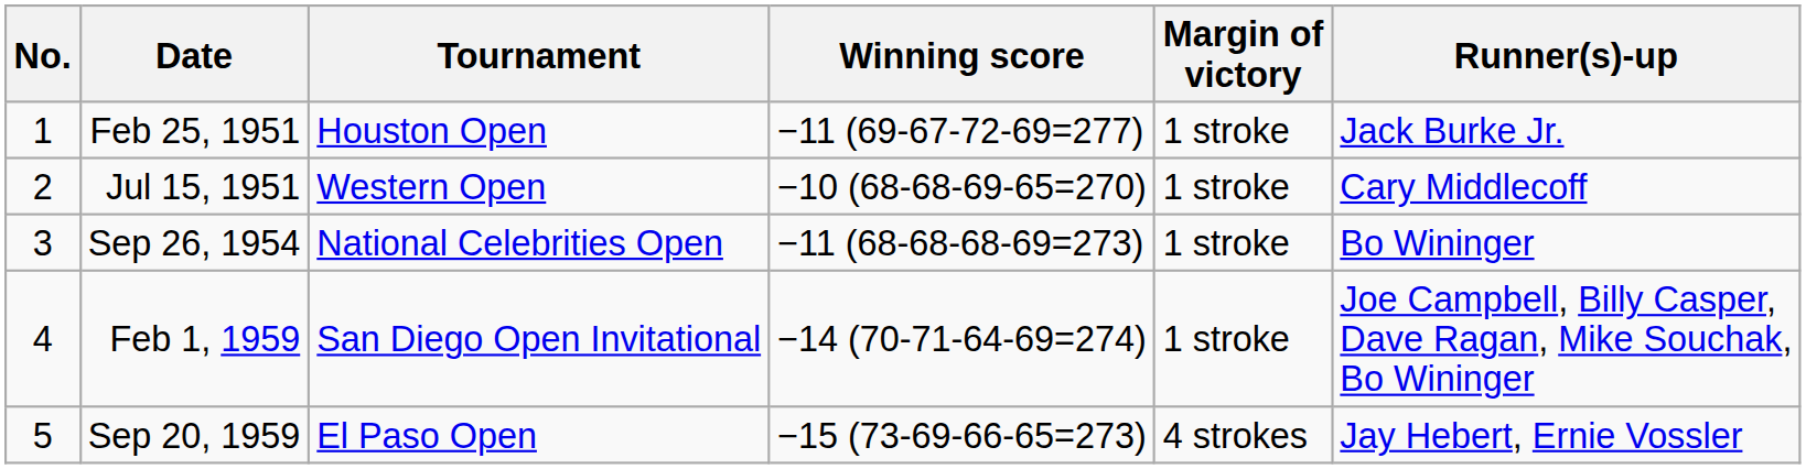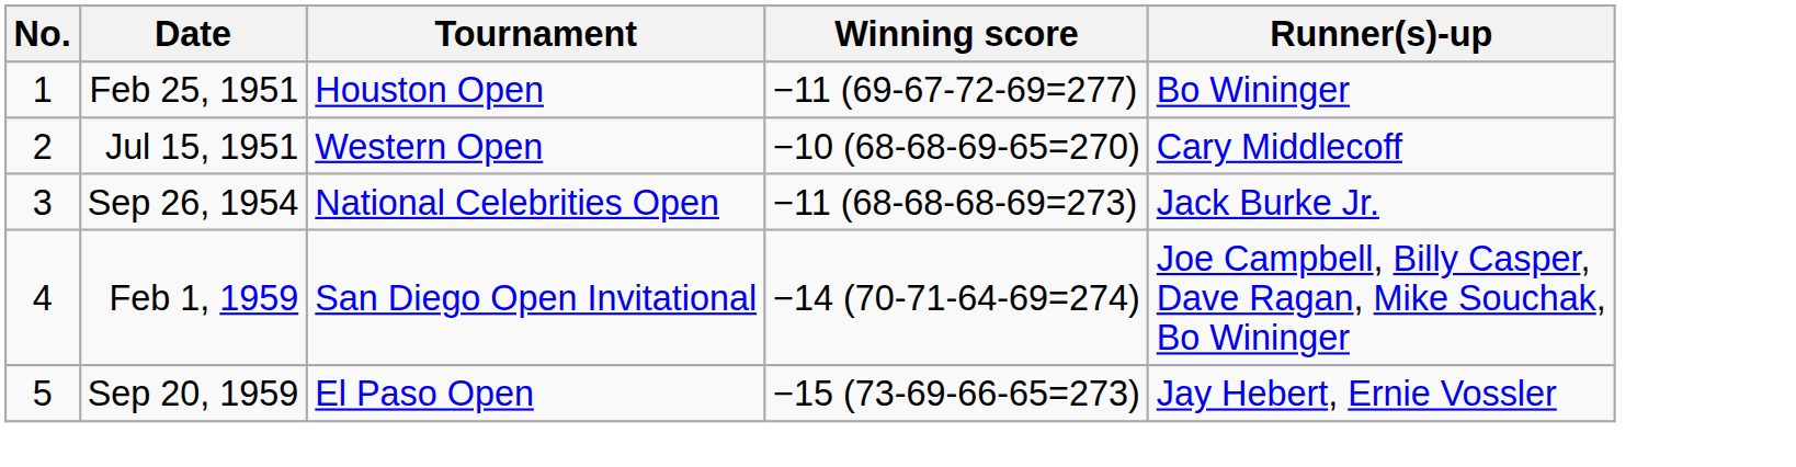 <table class="wikitable" style="font-size:95%;">
 <tr>
 <th>No.</th>
 <th>Date</th>
 <th>Tournament</th>
 <th>Winning score</th>
-<th>Margin of<br>victory</th>
 <th>Runner(s)-up</th>
 </tr>
 <tr>
 <td align=center>1</td>
 <td align=right>Feb 25, 1951</td>
 <td><a href='#'>Houston Open</a></td>
 <td>−11 (69-67-72-69=277)</td>
-<td>1 stroke</td>
-<td> <a href='#'>Jack Burke Jr.</a></td>
+<td> <a href='#'>Bo Wininger</a></td>
 </tr>
 <tr>
 <td align=center>2</td>
 <td align=right>Jul 15, 1951</td>
 <td><a href='#'>Western Open</a></td>
 <td>−10 (68-68-69-65=270)</td>
-<td>1 stroke</td>
 <td> <a href='#'>Cary Middlecoff</a></td>
 </tr>
 <tr>
 <td align=center>3</td>
 <td align=right>Sep 26, 1954</td>
 <td><a href='#'>National Celebrities Open</a></td>
 <td>−11 (68-68-68-69=273)</td>
-<td>1 stroke</td>
-<td> <a href='#'>Bo Wininger</a></td>
+<td> <a href='#'>Jack Burke Jr.</a></td>
 </tr>
 <tr>
 <td align=center>4</td>
 <td align=right>Feb 1, <a href='#'>1959</a></td>
 <td><a href='#'>San Diego Open Invitational</a></td>
 <td>−14 (70-71-64-69=274)</td>
-<td>1 stroke</td>
 <td> <a href='#'>Joe Campbell</a>,  <a href='#'>Billy Casper</a>,<br> <a href='#'>Dave Ragan</a>,  <a href='#'>Mike Souchak</a>,<br> <a href='#'>Bo Wininger</a></td>
 </tr>
 <tr>
 <td align=center>5</td>
 <td align=right>Sep 20, 1959</td>
 <td><a href='#'>El Paso Open</a></td>
 <td>−15 (73-69-66-65=273)</td>
-<td>4 strokes</td>
 <td> <a href='#'>Jay Hebert</a>,  <a href='#'>Ernie Vossler</a></td>
 </tr>
 </table>
